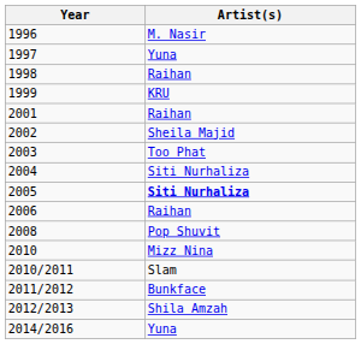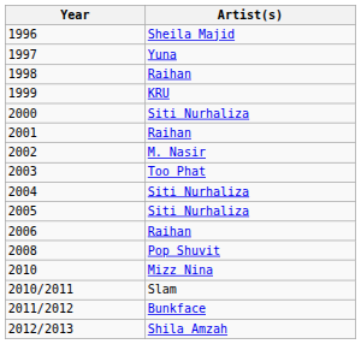 <table class="wikitable" width="30%">
 <tr>
 <th align="left">Year</th>
 <th align="left">Artist(s)</th>
 </tr>
 <tr>
 <td>1996</td>
-<td><a href='#'>M. Nasir</a></td>
+<td><a href='#'>Sheila Majid</a></td>
 </tr>
 <tr>
 <td>1997</td>
 <td><a href='#'>Yuna</a></td>
 </tr>
 <tr>
 <td>1998</td>
 <td><a href='#'>Raihan</a></td>
 </tr>
 <tr>
 <td>1999</td>
 <td><a href='#'>KRU</a></td>
 </tr>
 <tr>
+<td>2000</td>
+<td><a href='#'>Siti Nurhaliza</a></td>
+</tr>
+<tr>
 <td>2001</td>
 <td><a href='#'>Raihan</a></td>
 </tr>
 <tr>
 <td>2002</td>
-<td><a href='#'>Sheila Majid</a></td>
+<td><a href='#'>M. Nasir</a></td>
 </tr>
 <tr>
 <td>2003</td>
 <td><a href='#'>Too Phat</a></td>
 </tr>
 <tr>
 <td>2004</td>
 <td><a href='#'>Siti Nurhaliza</a></td>
 </tr>
 <tr>
 <td>2005</td>
-<td><strong><a href='#'>Siti Nurhaliza</a></strong></td>
+<td><a href='#'>Siti Nurhaliza</a></td>
 </tr>
 <tr>
 <td>2006</td>
 <td><a href='#'>Raihan</a></td>
 </tr>
 <tr>
 <td>2008</td>
 <td><a href='#'>Pop Shuvit</a></td>
 </tr>
 <tr>
 <td>2010</td>
 <td><a href='#'>Mizz Nina</a></td>
 </tr>
 <tr>
 <td>2010/2011</td>
 <td>Slam</td>
 </tr>
 <tr>
 <td>2011/2012</td>
 <td><a href='#'>Bunkface</a></td>
 </tr>
 <tr>
 <td>2012/2013</td>
 <td><a href='#'>Shila Amzah</a></td>
 </tr>
-<tr>
-<td>2014/2016</td>
-<td><a href='#'>Yuna</a></td>
-</tr>
 </table>
